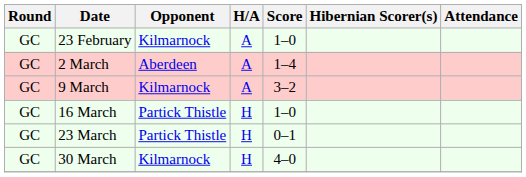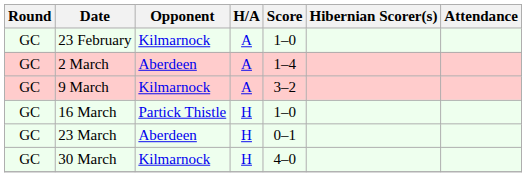 <table class="wikitable" style="text-align:center">
 <tr>
 <th>Round</th>
 <th>Date</th>
 <th>Opponent</th>
 <th>H/A</th>
 <th>Score</th>
 <th>Hibernian Scorer(s)</th>
 <th>Attendance</th>
 </tr>
 <tr bgcolor=#EEFFEE>
 <td>GC</td>
 <td align=left>23 February</td>
 <td align=left><a href='#'>Kilmarnock</a></td>
 <td><a href='#'>A</a></td>
 <td>1–0</td>
 <td align=left></td>
 <td></td>
 </tr>
 <tr bgcolor=#FFCCCC>
 <td>GC</td>
 <td align=left>2 March</td>
 <td align=left><a href='#'>Aberdeen</a></td>
 <td><a href='#'>A</a></td>
 <td>1–4</td>
 <td align=left></td>
 <td></td>
 </tr>
 <tr bgcolor=#FFCCCC>
 <td>GC</td>
 <td align=left>9 March</td>
 <td align=left><a href='#'>Kilmarnock</a></td>
 <td><a href='#'>A</a></td>
 <td>3–2</td>
 <td align=left></td>
 <td></td>
 </tr>
 <tr bgcolor=#EEFFEE>
 <td>GC</td>
 <td align=left>16 March</td>
 <td align=left><a href='#'>Partick Thistle</a></td>
 <td><a href='#'>H</a></td>
 <td>1–0</td>
 <td align=left></td>
 <td></td>
 </tr>
 <tr bgcolor=#EEFFEE>
 <td>GC</td>
 <td align=left>23 March</td>
-<td align=left><a href='#'>Partick Thistle</a></td>
+<td align=left><a href='#'>Aberdeen</a></td>
 <td><a href='#'>H</a></td>
 <td>0–1</td>
 <td align=left></td>
 <td></td>
 </tr>
 <tr bgcolor=#EEFFEE>
 <td>GC</td>
 <td align=left>30 March</td>
 <td align=left><a href='#'>Kilmarnock</a></td>
 <td><a href='#'>H</a></td>
 <td>4–0</td>
 <td align=left></td>
 <td></td>
 </tr>
 <tr>
 </tr>
 </table>
